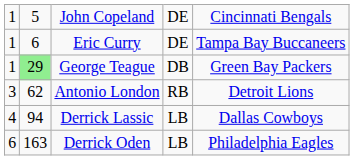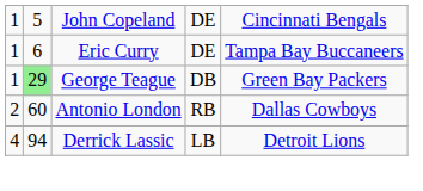 <table class="wikitable" style="text-align:center">
 <tr>
 <td>1</td>
 <td>5</td>
 <td><a href='#'>John Copeland</a></td>
 <td>DE</td>
 <td><a href='#'>Cincinnati Bengals</a></td>
 </tr>
 <tr>
 <td>1</td>
 <td>6</td>
 <td><a href='#'>Eric Curry</a></td>
 <td>DE</td>
 <td><a href='#'>Tampa Bay Buccaneers</a></td>
 </tr>
 <tr>
 <td>1</td>
 <td style="background: lightgreen;">29</td>
 <td><a href='#'>George Teague</a></td>
 <td>DB</td>
 <td><a href='#'>Green Bay Packers</a></td>
 </tr>
 <tr>
-<td>3</td>
-<td>62</td>
+<td>2</td>
+<td>60</td>
 <td><a href='#'>Antonio London</a></td>
 <td>RB</td>
-<td><a href='#'>Detroit Lions</a></td>
+<td><a href='#'>Dallas Cowboys</a></td>
 </tr>
 <tr>
 <td>4</td>
 <td>94</td>
 <td><a href='#'>Derrick Lassic</a></td>
 <td>LB</td>
-<td><a href='#'>Dallas Cowboys</a></td>
-</tr>
-<tr>
-<td>6</td>
-<td>163</td>
-<td><a href='#'>Derrick Oden</a></td>
-<td>LB</td>
-<td><a href='#'>Philadelphia Eagles</a></td>
+<td><a href='#'>Detroit Lions</a></td>
 </tr>
 </table>
